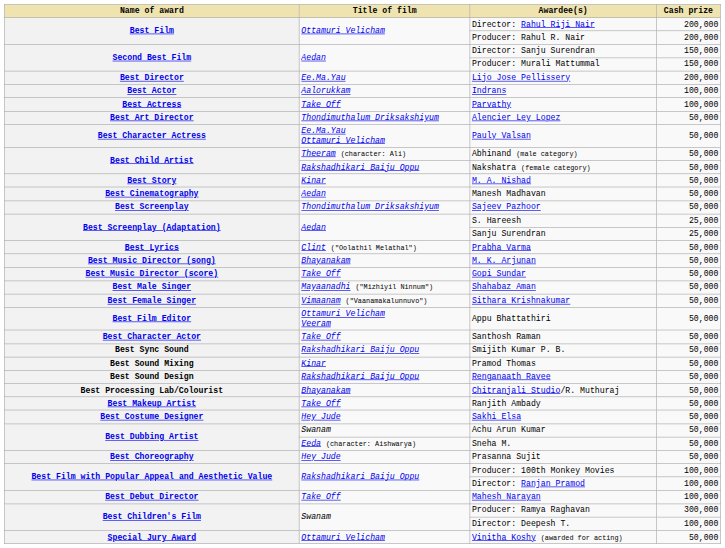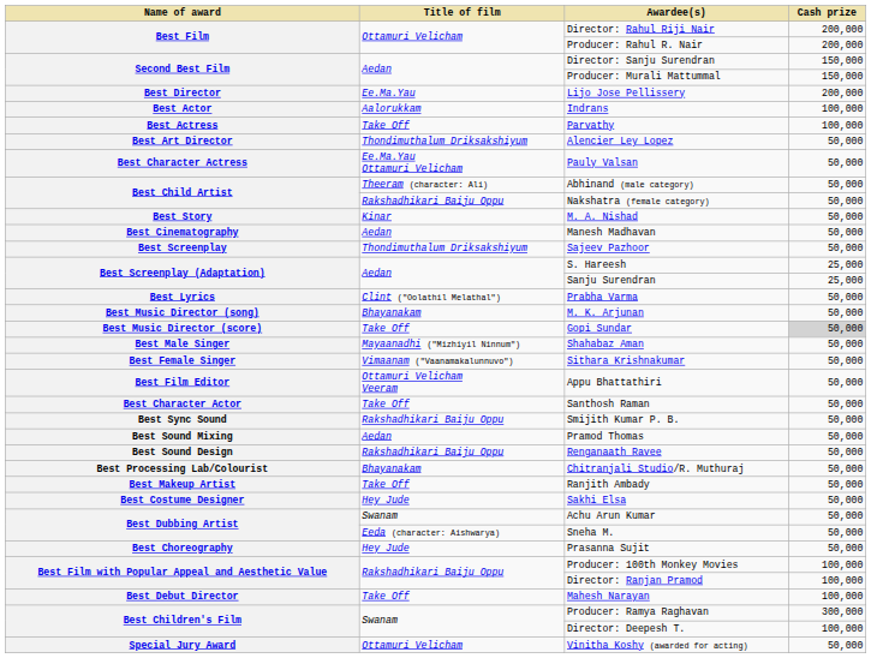 <table class="wikitable plainrowheaders sortable" width="90%">
 <tr>
 <th style="background-color:#EFE4B0;">Name of award</th>
 <th style="background-color:#EFE4B0;">Title of film</th>
 <th style="background-color:#EFE4B0;">Awardee(s)</th>
 <th style="background-color:#EFE4B0;">Cash prize</th>
 </tr>
 <tr>
 <th scope="row" rowspan="2"><a href='#'>Best Film</a></th>
 <td rowspan="2"><em><a href='#'>Ottamuri Velicham</a></em></td>
 <td>Director: <a href='#'>Rahul Riji Nair</a></td>
 <td align="right">200,000</td>
 </tr>
 <tr>
 <td>Producer: Rahul R. Nair</td>
 <td align="right">200,000</td>
 </tr>
 <tr>
 <th scope="row" rowspan="2"><a href='#'>Second Best Film</a></th>
 <td rowspan="2"><em><a href='#'>Aedan</a></em></td>
 <td>Director: Sanju Surendran</td>
 <td align="right">150,000</td>
 </tr>
 <tr>
 <td>Producer: Murali Mattummal</td>
 <td align="right">150,000</td>
 </tr>
 <tr>
 <th scope="row"><a href='#'>Best Director</a></th>
 <td><em><a href='#'>Ee.Ma.Yau</a></em></td>
 <td><a href='#'>Lijo Jose Pellissery</a></td>
 <td align="right">200,000</td>
 </tr>
 <tr>
 <th scope="row"><a href='#'>Best Actor</a></th>
 <td><em><a href='#'>Aalorukkam</a></em></td>
 <td><a href='#'>Indrans</a></td>
 <td align="right">100,000</td>
 </tr>
 <tr>
 <th scope="row"><a href='#'>Best Actress</a></th>
 <td><em><a href='#'>Take Off</a></em></td>
 <td><a href='#'>Parvathy</a></td>
 <td align="right">100,000</td>
 </tr>
 <tr>
 <th scope="row"><a href='#'>Best Art Director</a></th>
 <td><em><a href='#'>Thondimuthalum Driksakshiyum</a></em></td>
 <td><a href='#'>Alencier Ley Lopez</a></td>
 <td align="right">50,000</td>
 </tr>
 <tr>
 <th scope="row"><a href='#'>Best Character Actress</a></th>
 <td><em><a href='#'>Ee.Ma.Yau</a></em><br><em><a href='#'>Ottamuri Velicham</a></em></td>
 <td><a href='#'>Pauly Valsan</a></td>
 <td align="right">50,000</td>
 </tr>
 <tr>
 <th scope="row" rowspan="2"><a href='#'>Best Child Artist</a></th>
 <td><em><a href='#'>Theeram</a></em> <small>(character: Ali)</small></td>
 <td>Abhinand <small>(male category)</small></td>
 <td align="right">50,000</td>
 </tr>
 <tr>
 <td><em><a href='#'>Rakshadhikari Baiju Oppu</a></em></td>
 <td>Nakshatra <small>(female category)</small></td>
 <td align="right">50,000</td>
 </tr>
 <tr>
 <th scope="row"><a href='#'>Best Story</a></th>
 <td><em><a href='#'>Kinar</a></em></td>
 <td><a href='#'>M. A. Nishad</a></td>
 <td align="right">50,000</td>
 </tr>
 <tr>
 <th scope="row"><a href='#'>Best Cinematography</a></th>
 <td><em><a href='#'>Aedan</a></em></td>
 <td>Manesh Madhavan</td>
 <td align="right">50,000</td>
 </tr>
 <tr>
 <th scope="row"><a href='#'>Best Screenplay</a></th>
 <td><em><a href='#'>Thondimuthalum Driksakshiyum</a></em></td>
 <td><a href='#'>Sajeev Pazhoor</a></td>
 <td align="right">50,000</td>
 </tr>
 <tr>
 <th scope="row" rowspan="2"><a href='#'>Best Screenplay (Adaptation)</a></th>
 <td rowspan="2"><em><a href='#'>Aedan</a></em></td>
 <td>S. Hareesh</td>
 <td align="right">25,000</td>
 </tr>
 <tr>
 <td>Sanju Surendran</td>
 <td align="right">25,000</td>
 </tr>
 <tr>
 <th scope="row"><a href='#'>Best Lyrics</a></th>
 <td><em><a href='#'>Clint</a></em> <small>("Oolathil Melathal")</small></td>
 <td><a href='#'>Prabha Varma</a></td>
 <td align="right">50,000</td>
 </tr>
 <tr>
 <th scope="row"><a href='#'>Best Music Director (song)</a></th>
 <td><em><a href='#'>Bhayanakam</a></em></td>
 <td><a href='#'>M. K. Arjunan</a></td>
 <td align="right">50,000</td>
 </tr>
 <tr>
 <th scope="row"><a href='#'>Best Music Director (score)</a></th>
 <td><em><a href='#'>Take Off</a></em></td>
 <td><a href='#'>Gopi Sundar</a></td>
-<td align="right">50,000</td>
+<td align="right" style="background: lightgrey;">50,000</td>
 </tr>
 <tr>
 <th scope="row"><a href='#'>Best Male Singer</a></th>
 <td><em><a href='#'>Mayaanadhi</a></em> <small>("Mizhiyil Ninnum")</small></td>
 <td><a href='#'>Shahabaz Aman</a></td>
 <td align="right">50,000</td>
 </tr>
 <tr>
 <th scope="row"><a href='#'>Best Female Singer</a></th>
 <td><em><a href='#'>Vimaanam</a></em> <small>("Vaanamakalunnuvo")</small></td>
 <td><a href='#'>Sithara Krishnakumar</a></td>
 <td align="right">50,000</td>
 </tr>
 <tr>
 <th scope="row"><a href='#'>Best Film Editor</a></th>
 <td><em><a href='#'>Ottamuri Velicham</a></em><br><em><a href='#'>Veeram</a></em></td>
 <td>Appu Bhattathiri</td>
 <td align="right">50,000</td>
 </tr>
 <tr>
 <th scope="row"><a href='#'>Best Character Actor</a></th>
 <td><em><a href='#'>Take Off</a></em></td>
 <td>Santhosh Raman</td>
 <td align="right">50,000</td>
 </tr>
 <tr>
 <th scope="row">Best Sync Sound</th>
 <td><em><a href='#'>Rakshadhikari Baiju Oppu</a></em></td>
 <td>Smijith Kumar P. B.</td>
 <td align="right">50,000</td>
 </tr>
 <tr>
 <th scope="row">Best Sound Mixing</th>
-<td><em><a href='#'>Kinar</a></em></td>
+<td><em><a href='#'>Aedan</a></em></td>
 <td>Pramod Thomas</td>
 <td align="right">50,000</td>
 </tr>
 <tr>
 <th scope="row">Best Sound Design</th>
 <td><em><a href='#'>Rakshadhikari Baiju Oppu</a></em></td>
 <td><a href='#'>Renganaath Ravee</a></td>
 <td align="right">50,000</td>
 </tr>
 <tr>
 <th scope="row">Best Processing Lab/Colourist</th>
 <td><em><a href='#'>Bhayanakam</a></em></td>
 <td><a href='#'>Chitranjali Studio</a>/R. Muthuraj</td>
 <td align="right">50,000</td>
 </tr>
 <tr>
 <th scope="row"><a href='#'>Best Makeup Artist</a></th>
 <td><em><a href='#'>Take Off</a></em></td>
 <td>Ranjith Ambady</td>
 <td align="right">50,000</td>
 </tr>
 <tr>
 <th scope="row"><a href='#'>Best Costume Designer</a></th>
 <td><em><a href='#'>Hey Jude</a></em></td>
 <td><a href='#'>Sakhi Elsa</a></td>
 <td align="right">50,000</td>
 </tr>
 <tr>
 <th scope="row" rowspan="2"><a href='#'>Best Dubbing Artist</a></th>
 <td><em>Swanam</em></td>
 <td>Achu Arun Kumar</td>
 <td align="right">50,000</td>
 </tr>
 <tr>
 <td><em><a href='#'>Eeda</a></em> <small>(character: Aishwarya)</small></td>
 <td>Sneha M.</td>
 <td align="right">50,000</td>
 </tr>
 <tr>
 <th scope="row"><a href='#'>Best Choreography</a></th>
 <td><em><a href='#'>Hey Jude</a></em></td>
 <td>Prasanna Sujit</td>
 <td align="right">50,000</td>
 </tr>
 <tr>
 <th scope="row" rowspan="2"><a href='#'>Best Film with Popular Appeal and Aesthetic Value</a></th>
 <td rowspan="2"><em><a href='#'>Rakshadhikari Baiju Oppu</a></em></td>
 <td>Producer: 100th Monkey Movies</td>
 <td align="right">100,000</td>
 </tr>
 <tr>
 <td>Director: <a href='#'>Ranjan Pramod</a></td>
 <td align="right">100,000</td>
 </tr>
 <tr>
 <th scope="row"><a href='#'>Best Debut Director</a></th>
 <td><em><a href='#'>Take Off</a></em></td>
 <td><a href='#'>Mahesh Narayan</a></td>
 <td align="right">100,000</td>
 </tr>
 <tr>
 <th scope="row" rowspan="2"><a href='#'>Best Children's Film</a></th>
 <td rowspan="2"><em>Swanam</em></td>
 <td>Producer: Ramya Raghavan</td>
 <td align="right">300,000</td>
 </tr>
 <tr>
 <td>Director: Deepesh T.</td>
 <td align="right">100,000</td>
 </tr>
 <tr>
 <th scope="row"><a href='#'>Special Jury Award</a></th>
 <td><em><a href='#'>Ottamuri Velicham</a></em></td>
 <td><a href='#'>Vinitha Koshy</a> <small>(awarded for acting)</small></td>
 <td align="right">50,000</td>
 </tr>
 </table>
